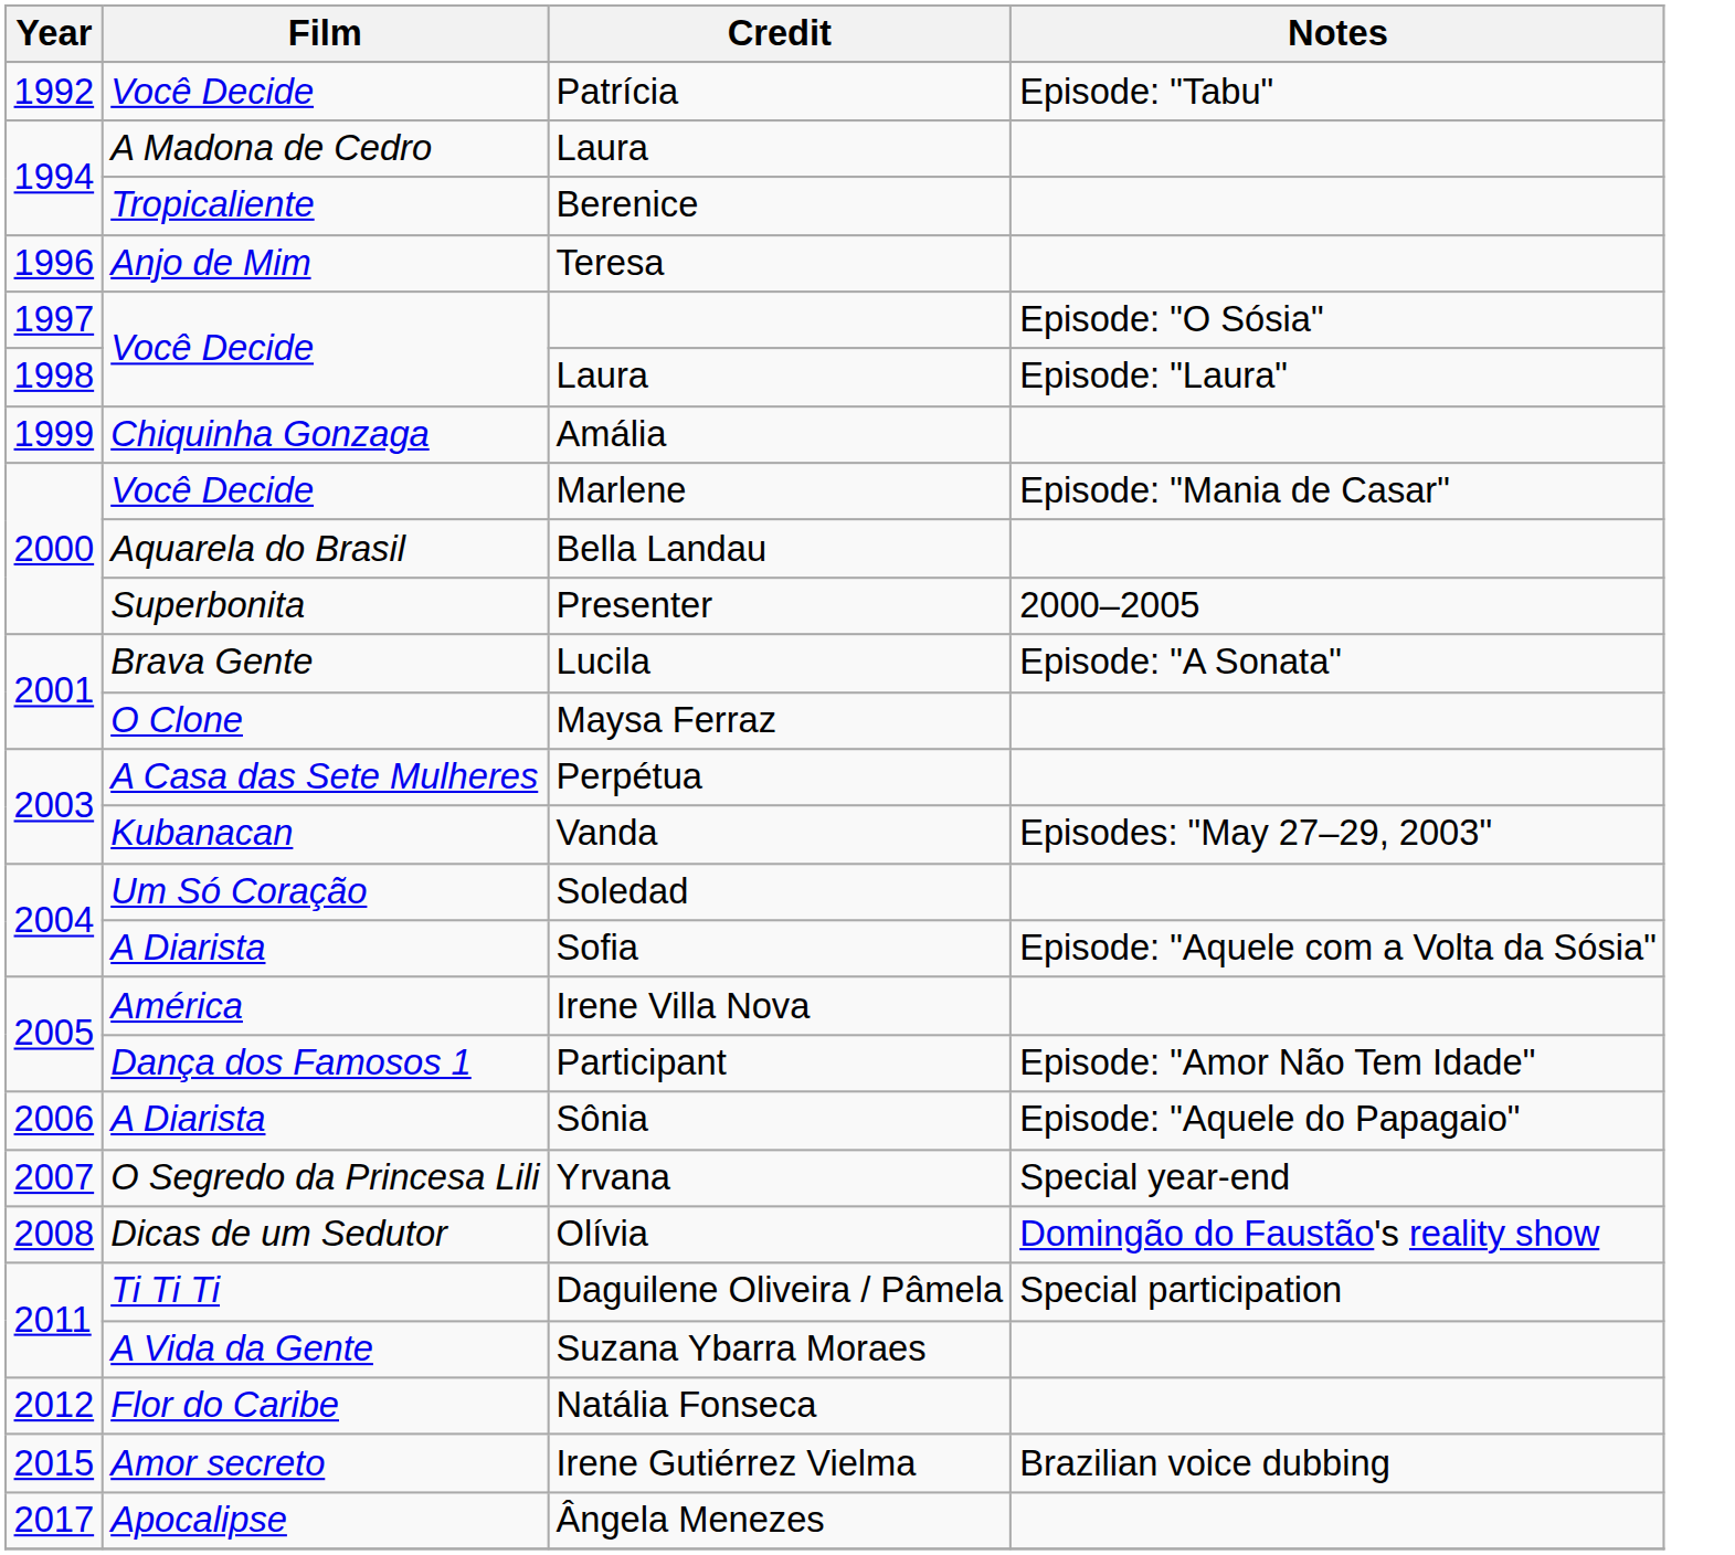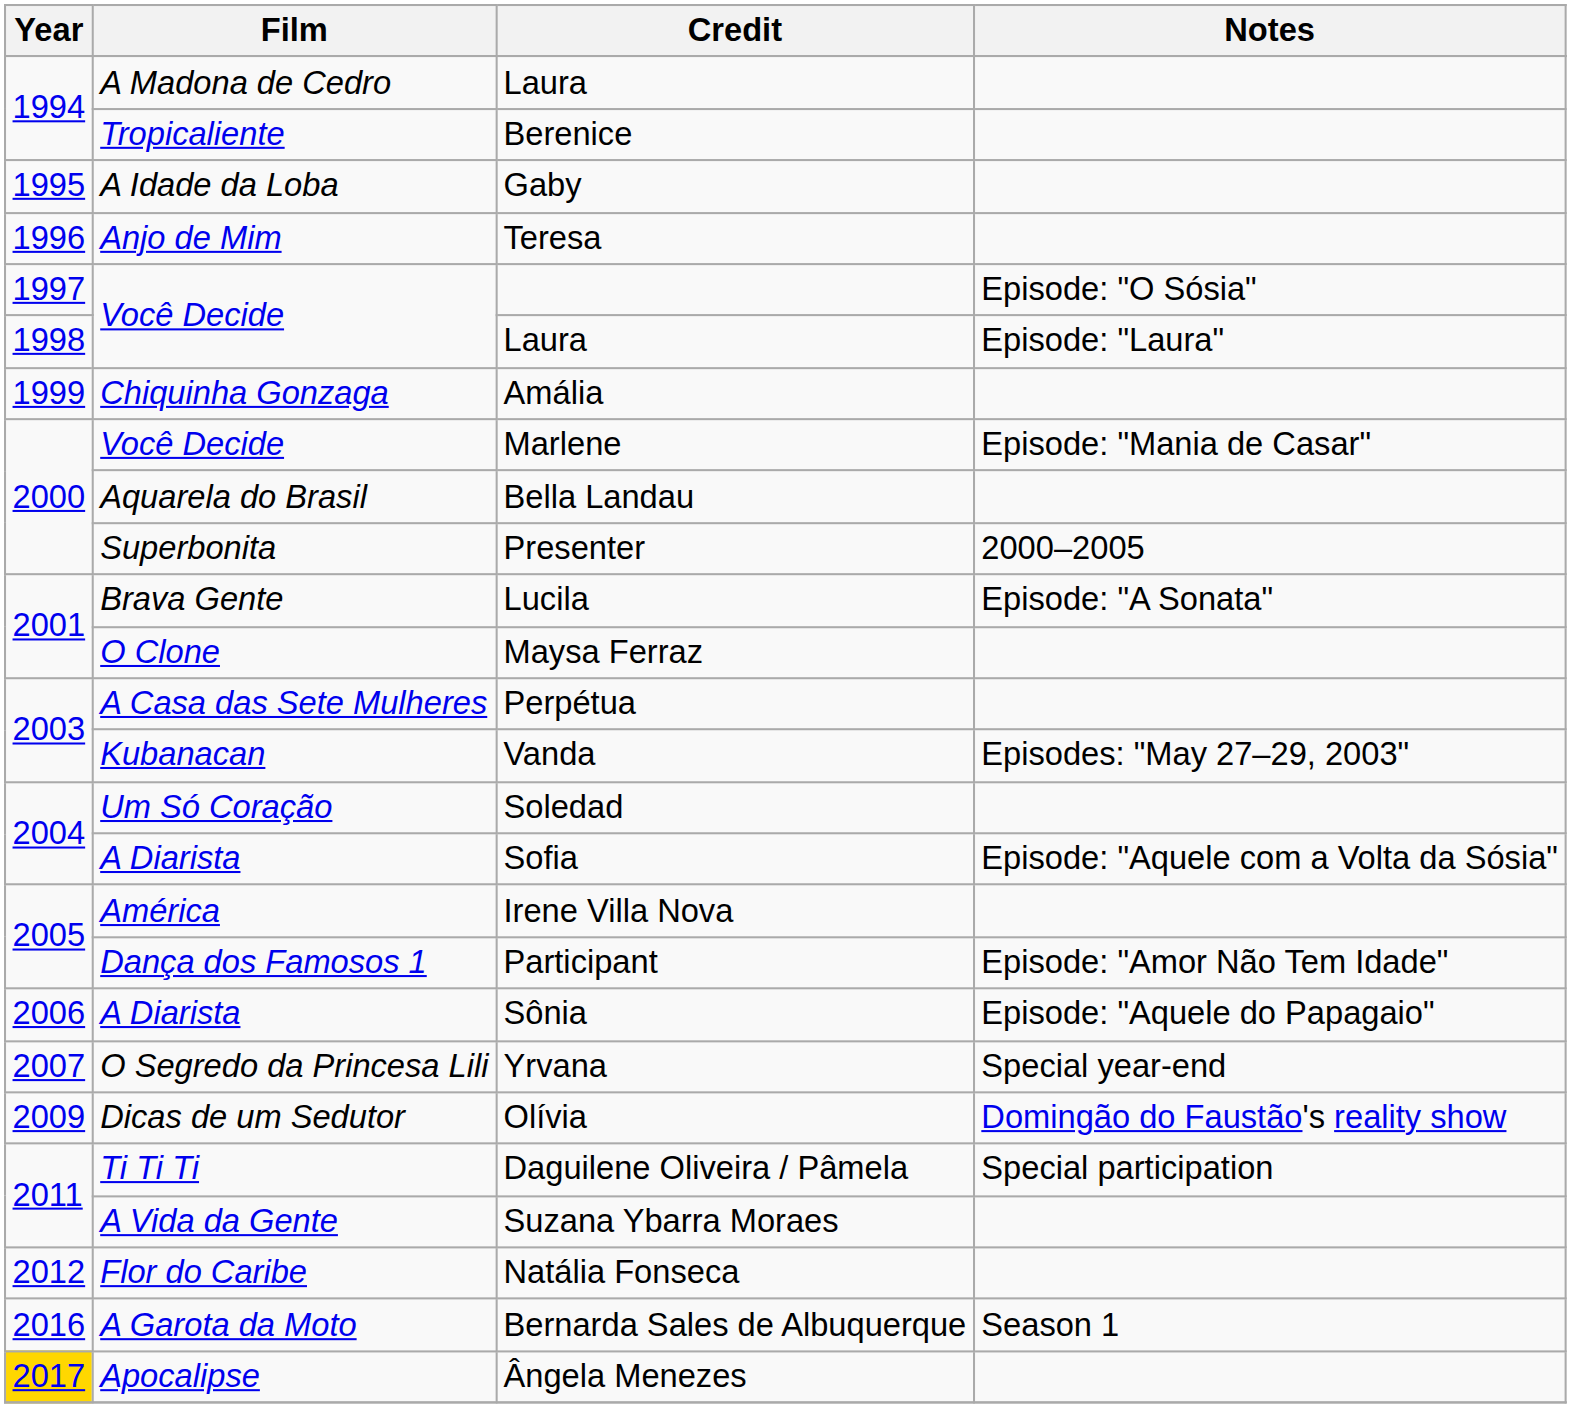 <table class="wikitable">
 <tr>
 <th>Year</th>
 <th>Film</th>
 <th>Credit</th>
 <th>Notes</th>
 </tr>
 <tr>
 </tr>
 <tr>
-<td><a href='#'>1992</a></td>
-<td><em><a href='#'>Você Decide</a></em></td>
-<td>Patrícia</td>
-<td>Episode: "Tabu"</td>
-</tr>
-<tr>
 <td rowspan="2"><a href='#'>1994</a></td>
 <td><em>A Madona de Cedro</em></td>
 <td>Laura</td>
 <td></td>
 </tr>
 <tr>
 <td><em><a href='#'>Tropicaliente</a></em></td>
 <td>Berenice</td>
+<td></td>
+</tr>
+<tr>
+<td><a href='#'>1995</a></td>
+<td><em>A Idade da Loba</em></td>
+<td>Gaby</td>
 <td></td>
 </tr>
 <tr>
 <td><a href='#'>1996</a></td>
 <td><em><a href='#'>Anjo de Mim</a></em></td>
 <td>Teresa</td>
 <td></td>
 </tr>
 <tr>
 <td><a href='#'>1997</a></td>
 <td rowspan="2"><em><a href='#'>Você Decide</a></em></td>
 <td></td>
 <td>Episode: "O Sósia"</td>
 </tr>
 <tr>
 <td><a href='#'>1998</a></td>
 <td>Laura</td>
 <td>Episode: "Laura"</td>
 </tr>
 <tr>
 <td><a href='#'>1999</a></td>
 <td><em><a href='#'>Chiquinha Gonzaga</a></em></td>
 <td>Amália</td>
 <td></td>
 </tr>
 <tr>
 <td rowspan="3"><a href='#'>2000</a></td>
 <td><em><a href='#'>Você Decide</a></em></td>
 <td>Marlene</td>
 <td>Episode: "Mania de Casar"</td>
 </tr>
 <tr>
 <td><em>Aquarela do Brasil</em></td>
 <td>Bella Landau</td>
 <td></td>
 </tr>
 <tr>
 <td><em>Superbonita</em></td>
 <td>Presenter</td>
 <td>2000–2005</td>
 </tr>
 <tr>
 <td rowspan="2"><a href='#'>2001</a></td>
 <td><em>Brava Gente</em></td>
 <td>Lucila</td>
 <td>Episode: "A Sonata"</td>
 </tr>
 <tr>
 <td><em><a href='#'>O Clone</a></em></td>
 <td>Maysa Ferraz</td>
 <td></td>
 </tr>
 <tr>
 <td rowspan="2"><a href='#'>2003</a></td>
 <td><em><a href='#'>A Casa das Sete Mulheres</a></em></td>
 <td>Perpétua</td>
 <td></td>
 </tr>
 <tr>
 <td><em><a href='#'>Kubanacan</a></em></td>
 <td>Vanda</td>
 <td>Episodes: "May 27–29, 2003"</td>
 </tr>
 <tr>
 <td rowspan="2"><a href='#'>2004</a></td>
 <td><em><a href='#'>Um Só Coração</a></em></td>
 <td>Soledad</td>
 <td></td>
 </tr>
 <tr>
 <td><em><a href='#'>A Diarista</a></em></td>
 <td>Sofia</td>
 <td>Episode: "Aquele com a Volta da Sósia"</td>
 </tr>
 <tr>
 <td rowspan="2"><a href='#'>2005</a></td>
 <td><em><a href='#'>América</a></em></td>
 <td>Irene Villa Nova</td>
 <td></td>
 </tr>
 <tr>
 <td><em><a href='#'>Dança dos Famosos 1</a></em></td>
 <td>Participant</td>
 <td>Episode: "Amor Não Tem Idade"</td>
 </tr>
 <tr>
 <td><a href='#'>2006</a></td>
 <td><em><a href='#'>A Diarista</a></em></td>
 <td>Sônia</td>
 <td>Episode: "Aquele do Papagaio"</td>
 </tr>
 <tr>
 <td><a href='#'>2007</a></td>
 <td><em>O Segredo da Princesa Lili</em></td>
 <td>Yrvana</td>
 <td>Special year-end</td>
 </tr>
 <tr>
-<td><a href='#'>2008</a></td>
+<td><a href='#'>2009</a></td>
 <td><em>Dicas de um Sedutor</em></td>
 <td>Olívia</td>
 <td><a href='#'>Domingão do Faustão</a>'s <a href='#'>reality show</a></td>
 </tr>
 <tr>
 <td rowspan="2"><a href='#'>2011</a></td>
 <td><em><a href='#'>Ti Ti Ti</a></em></td>
 <td>Daguilene Oliveira / Pâmela</td>
 <td>Special participation</td>
 </tr>
 <tr>
 <td><em><a href='#'>A Vida da Gente</a></em></td>
 <td>Suzana Ybarra Moraes</td>
 <td></td>
 </tr>
 <tr>
 <td><a href='#'>2012</a></td>
 <td><em><a href='#'>Flor do Caribe</a></em></td>
 <td>Natália Fonseca</td>
 <td></td>
 </tr>
 <tr>
-<td><a href='#'>2015</a></td>
-<td><em><a href='#'>Amor secreto</a></em></td>
-<td>Irene Gutiérrez Vielma</td>
-<td>Brazilian voice dubbing</td>
+<td><a href='#'>2016</a></td>
+<td><em><a href='#'>A Garota da Moto</a></em></td>
+<td>Bernarda Sales de Albuquerque</td>
+<td>Season 1</td>
 </tr>
 <tr>
-<td><a href='#'>2017</a></td>
+<td style="background: gold;"><a href='#'>2017</a></td>
 <td><em><a href='#'>Apocalipse</a></em></td>
 <td>Ângela Menezes</td>
 <td></td>
 </tr>
 <tr>
 </tr>
 </table>
